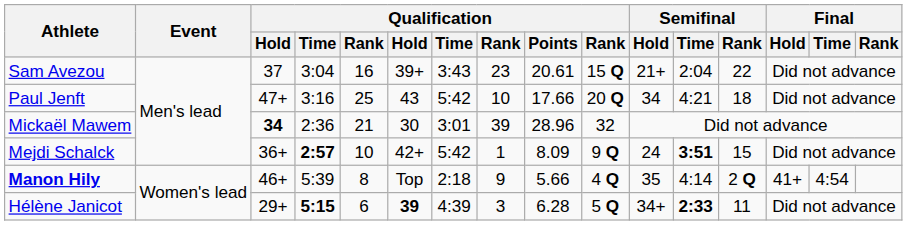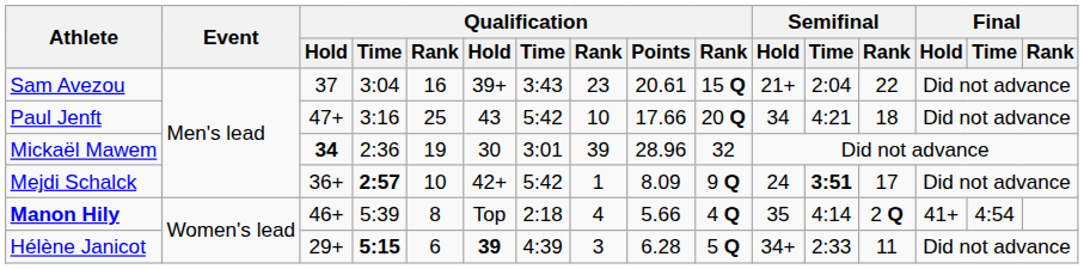 <table class=wikitable style=font-size:90% align=center>
 <tr>
 <th rowspan=2>Athlete</th>
 <th rowspan=2>Event</th>
 <th colspan=8>Qualification</th>
 <th colspan=3>Semifinal</th>
 <th colspan=3>Final</th>
 </tr>
 <tr style=font-size:95%>
 <th>Hold</th>
 <th>Time</th>
 <th>Rank</th>
 <th>Hold</th>
 <th>Time</th>
 <th>Rank</th>
 <th>Points</th>
 <th>Rank</th>
 <th>Hold</th>
 <th>Time</th>
 <th>Rank</th>
 <th>Hold</th>
 <th>Time</th>
 <th>Rank</th>
 </tr>
 <tr align=center>
 <td align=left><a href='#'>Sam Avezou</a></td>
 <td rowspan=4 align=left>Men's lead</td>
 <td>37</td>
 <td>3:04</td>
 <td>16</td>
 <td>39+</td>
 <td>3:43</td>
 <td>23</td>
 <td>20.61</td>
 <td>15 <strong>Q</strong></td>
 <td>21+</td>
 <td>2:04</td>
 <td>22</td>
 <td colspan=3>Did not advance</td>
 </tr>
 <tr align=center>
 <td align=left><a href='#'>Paul Jenft</a></td>
 <td>47+</td>
 <td>3:16</td>
 <td>25</td>
 <td>43</td>
 <td>5:42</td>
 <td>10</td>
 <td>17.66</td>
 <td>20 <strong>Q</strong></td>
 <td>34</td>
 <td>4:21</td>
 <td>18</td>
 <td colspan=3>Did not advance</td>
 </tr>
 <tr align=center>
 <td align=left><a href='#'>Mickaël Mawem</a></td>
 <td><strong>34</strong></td>
 <td>2:36</td>
-<td>21</td>
+<td>19</td>
 <td>30</td>
 <td>3:01</td>
 <td>39</td>
 <td>28.96</td>
 <td>32</td>
 <td colspan=6>Did not advance</td>
 </tr>
 <tr align=center>
 <td align=left><a href='#'>Mejdi Schalck</a></td>
 <td>36+</td>
 <td><strong>2:57</strong></td>
 <td>10</td>
 <td>42+</td>
 <td>5:42</td>
 <td>1</td>
 <td>8.09</td>
 <td>9 <strong>Q</strong></td>
 <td>24</td>
 <td><strong>3:51</strong></td>
-<td>15</td>
+<td>17</td>
 <td colspan=3>Did not advance</td>
 </tr>
 <tr align=center>
 <td align=left><strong><a href='#'>Manon Hily</a></strong></td>
 <td rowspan=2 align=left>Women's lead</td>
 <td>46+</td>
 <td>5:39</td>
 <td>8</td>
 <td>Top</td>
 <td>2:18</td>
-<td>9</td>
+<td>4</td>
 <td>5.66</td>
 <td>4 <strong>Q</strong></td>
 <td>35</td>
 <td>4:14</td>
 <td>2 <strong>Q</strong></td>
 <td>41+</td>
 <td>4:54</td>
 <td></td>
 </tr>
 <tr align=center>
 <td align=left><a href='#'>Hélène Janicot</a></td>
 <td>29+</td>
 <td><strong>5:15</strong></td>
 <td>6</td>
 <td><strong>39</strong></td>
 <td>4:39</td>
 <td>3</td>
 <td>6.28</td>
 <td>5 <strong>Q</strong></td>
 <td>34+</td>
-<td><strong>2:33</strong></td>
+<td>2:33</td>
 <td>11</td>
 <td colspan=3>Did not advance</td>
 </tr>
 </table>
